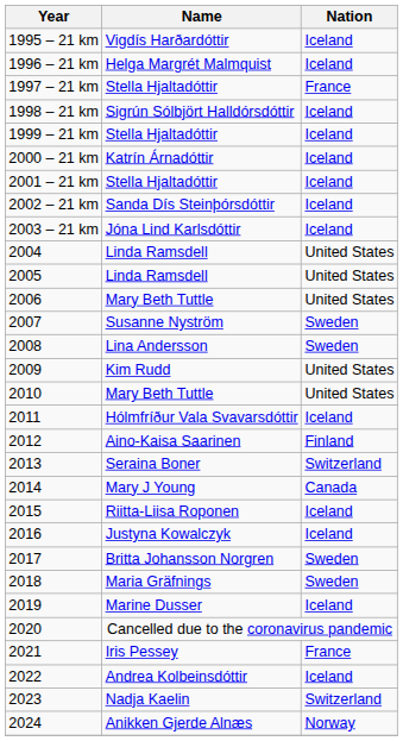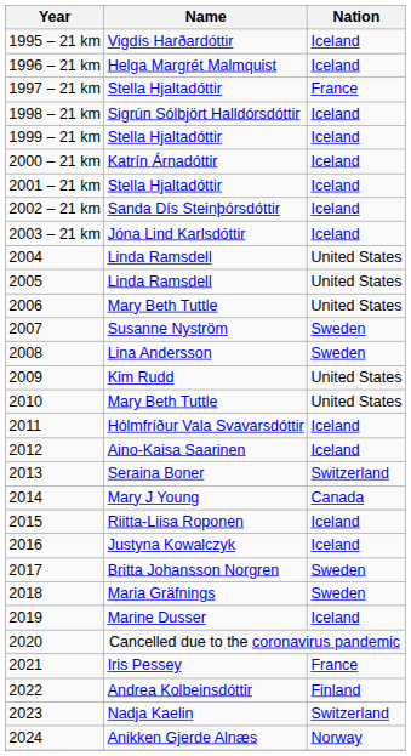 <table class="wikitable sortable">
 <tr>
 <th>Year</th>
 <th>Name</th>
 <th>Nation</th>
 </tr>
 <tr>
 <td>1995 – 21 km</td>
 <td><a href='#'>Vigdís Harðardóttir</a></td>
 <td> <a href='#'>Iceland</a></td>
 </tr>
 <tr>
 <td>1996 – 21 km</td>
 <td><a href='#'>Helga Margrét Malmquist</a></td>
 <td> <a href='#'>Iceland</a></td>
 </tr>
 <tr>
 <td>1997 – 21 km</td>
 <td><a href='#'>Stella Hjaltadóttir</a></td>
 <td> <a href='#'>France</a></td>
 </tr>
 <tr>
 <td>1998 – 21 km</td>
 <td><a href='#'>Sigrún Sólbjört Halldórsdóttir</a></td>
 <td> <a href='#'>Iceland</a></td>
 </tr>
 <tr>
 <td>1999 – 21 km</td>
 <td><a href='#'>Stella Hjaltadóttir</a></td>
 <td> <a href='#'>Iceland</a></td>
 </tr>
 <tr>
 <td>2000 – 21 km</td>
 <td><a href='#'>Katrín Árnadóttir</a></td>
 <td> <a href='#'>Iceland</a></td>
 </tr>
 <tr>
 <td>2001 – 21 km</td>
 <td><a href='#'>Stella Hjaltadóttir</a></td>
 <td> <a href='#'>Iceland</a></td>
 </tr>
 <tr>
 <td>2002 – 21 km</td>
 <td><a href='#'>Sanda Dís Steinþórsdóttir</a></td>
 <td> <a href='#'>Iceland</a></td>
 </tr>
 <tr>
 <td>2003 – 21 km</td>
 <td><a href='#'>Jóna Lind Karlsdóttir</a></td>
 <td> <a href='#'>Iceland</a></td>
 </tr>
 <tr>
 <td>2004</td>
 <td><a href='#'>Linda Ramsdell</a></td>
 <td> United States</td>
 </tr>
 <tr>
 <td>2005</td>
 <td><a href='#'>Linda Ramsdell</a></td>
 <td> United States</td>
 </tr>
 <tr>
 <td>2006</td>
 <td><a href='#'>Mary Beth Tuttle</a></td>
 <td> United States</td>
 </tr>
 <tr>
 <td>2007</td>
 <td><a href='#'>Susanne Nyström</a></td>
 <td> <a href='#'>Sweden</a></td>
 </tr>
 <tr>
 <td>2008</td>
 <td><a href='#'>Lina Andersson</a></td>
 <td> <a href='#'>Sweden</a></td>
 </tr>
 <tr>
 <td>2009</td>
 <td><a href='#'>Kim Rudd</a></td>
 <td> United States</td>
 </tr>
 <tr>
 <td>2010</td>
 <td><a href='#'>Mary Beth Tuttle</a></td>
 <td> United States</td>
 </tr>
 <tr>
 <td>2011</td>
 <td><a href='#'>Hólmfríður Vala Svavarsdóttir</a></td>
 <td> <a href='#'>Iceland</a></td>
 </tr>
 <tr>
 <td>2012</td>
 <td><a href='#'>Aino-Kaisa Saarinen</a></td>
-<td> <a href='#'>Finland</a></td>
+<td> <a href='#'>Iceland</a></td>
 </tr>
 <tr>
 <td>2013</td>
 <td><a href='#'>Seraina Boner</a></td>
 <td> <a href='#'>Switzerland</a></td>
 </tr>
 <tr>
 <td>2014</td>
 <td><a href='#'>Mary J Young</a></td>
 <td> <a href='#'>Canada</a></td>
 </tr>
 <tr>
 <td>2015</td>
 <td><a href='#'>Riitta-Liisa Roponen</a></td>
 <td> <a href='#'>Iceland</a></td>
 </tr>
 <tr>
 <td>2016</td>
 <td><a href='#'>Justyna Kowalczyk</a></td>
 <td> <a href='#'>Iceland</a></td>
 </tr>
 <tr>
 <td>2017</td>
 <td><a href='#'>Britta Johansson Norgren</a></td>
 <td> <a href='#'>Sweden</a></td>
 </tr>
 <tr>
 <td>2018</td>
 <td><a href='#'>Maria Gräfnings</a></td>
 <td> <a href='#'>Sweden</a></td>
 </tr>
 <tr>
 <td>2019</td>
 <td><a href='#'>Marine Dusser</a></td>
 <td> <a href='#'>Iceland</a></td>
 </tr>
 <tr>
 <td>2020</td>
 <td colspan="3" align=center>Cancelled due to the <a href='#'>coronavirus pandemic</a></td>
 </tr>
 <tr>
 <td>2021</td>
 <td><a href='#'>Iris Pessey</a></td>
 <td> <a href='#'>France</a></td>
 </tr>
 <tr>
 <td>2022</td>
 <td><a href='#'>Andrea Kolbeinsdóttir</a></td>
-<td> <a href='#'>Iceland</a></td>
+<td> <a href='#'>Finland</a></td>
 </tr>
 <tr>
 <td>2023</td>
 <td><a href='#'>Nadja Kaelin</a></td>
 <td> <a href='#'>Switzerland</a></td>
 </tr>
 <tr>
 <td>2024</td>
 <td><a href='#'>Anikken Gjerde Alnæs</a></td>
 <td> <a href='#'>Norway</a></td>
 </tr>
 <tr>
 </tr>
 </table>
